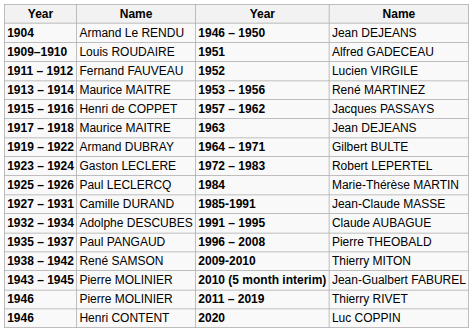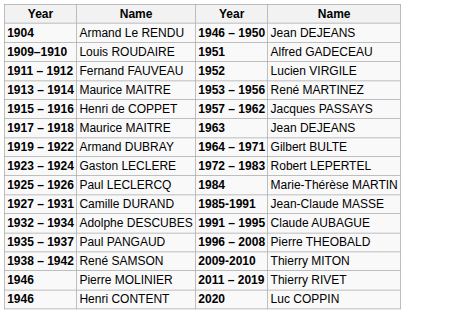 <table class="wikitable">
 <tr>
 <th>Year</th>
 <th>Name</th>
 <th>Year</th>
 <th>Name</th>
 </tr>
 <tr>
 <td><strong>1904</strong></td>
 <td>Armand Le RENDU</td>
 <td><strong>1946 – 1950</strong></td>
 <td>Jean DEJEANS</td>
 </tr>
 <tr>
 <td><strong>1909–1910</strong></td>
 <td>Louis ROUDAIRE</td>
 <td><strong>1951</strong></td>
 <td>Alfred GADECEAU</td>
 </tr>
 <tr>
 <td><strong>1911 – 1912</strong></td>
 <td>Fernand FAUVEAU</td>
 <td><strong>1952</strong></td>
 <td>Lucien VIRGILE</td>
 </tr>
 <tr>
 <td><strong>1913 – 1914</strong></td>
 <td>Maurice MAITRE</td>
 <td><strong>1953 – 1956</strong></td>
 <td>René MARTINEZ</td>
 </tr>
 <tr>
 <td><strong>1915 – 1916</strong></td>
 <td>Henri de COPPET</td>
 <td><strong>1957 – 1962</strong></td>
 <td>Jacques PASSAYS</td>
 </tr>
 <tr>
 <td><strong>1917 – 1918</strong></td>
 <td>Maurice MAITRE</td>
 <td><strong>1963</strong></td>
 <td>Jean DEJEANS</td>
 </tr>
 <tr>
 <td><strong>1919 – 1922</strong></td>
 <td>Armand DUBRAY</td>
 <td><strong>1964 – 1971</strong></td>
 <td>Gilbert BULTE</td>
 </tr>
 <tr>
 <td><strong>1923 – 1924</strong></td>
 <td>Gaston LECLERE</td>
 <td><strong>1972 – 1983</strong></td>
 <td>Robert LEPERTEL</td>
 </tr>
 <tr>
 <td><strong>1925 – 1926</strong></td>
 <td>Paul LECLERCQ</td>
 <td><strong>1984</strong></td>
 <td>Marie-Thérèse MARTIN</td>
 </tr>
 <tr>
 <td><strong>1927 – 1931</strong></td>
 <td>Camille DURAND</td>
 <td><strong>1985-1991</strong></td>
 <td>Jean-Claude MASSE</td>
 </tr>
 <tr>
 <td><strong>1932 – 1934</strong></td>
 <td>Adolphe DESCUBES</td>
 <td><strong>1991 – 1995</strong></td>
 <td>Claude AUBAGUE</td>
 </tr>
 <tr>
 <td><strong>1935 – 1937</strong></td>
 <td>Paul PANGAUD</td>
 <td><strong>1996 – 2008</strong></td>
 <td>Pierre THEOBALD</td>
 </tr>
 <tr>
 <td><strong>1938 – 1942</strong></td>
 <td>René SAMSON</td>
 <td><strong>2009-2010</strong></td>
 <td>Thierry MITON</td>
 </tr>
 <tr>
-<td><strong>1943 – 1945</strong></td>
-<td>Pierre MOLINIER</td>
-<td><strong>2010 (5 month interim)</strong></td>
-<td>Jean-Gualbert FABUREL</td>
-</tr>
-<tr>
 <td><strong>1946</strong></td>
 <td>Pierre MOLINIER</td>
 <td><strong>2011 – 2019</strong></td>
 <td>Thierry RIVET</td>
 </tr>
 <tr>
 <td><strong>1946</strong></td>
 <td>Henri CONTENT</td>
 <td><strong>2020 </strong></td>
 <td>Luc COPPIN</td>
 </tr>
 </table>
